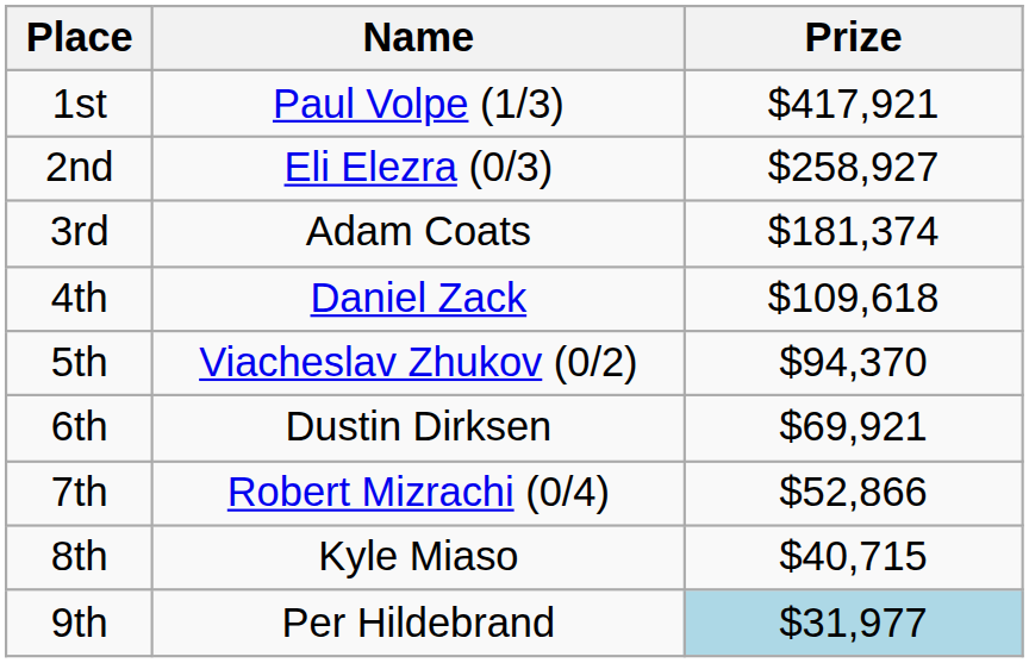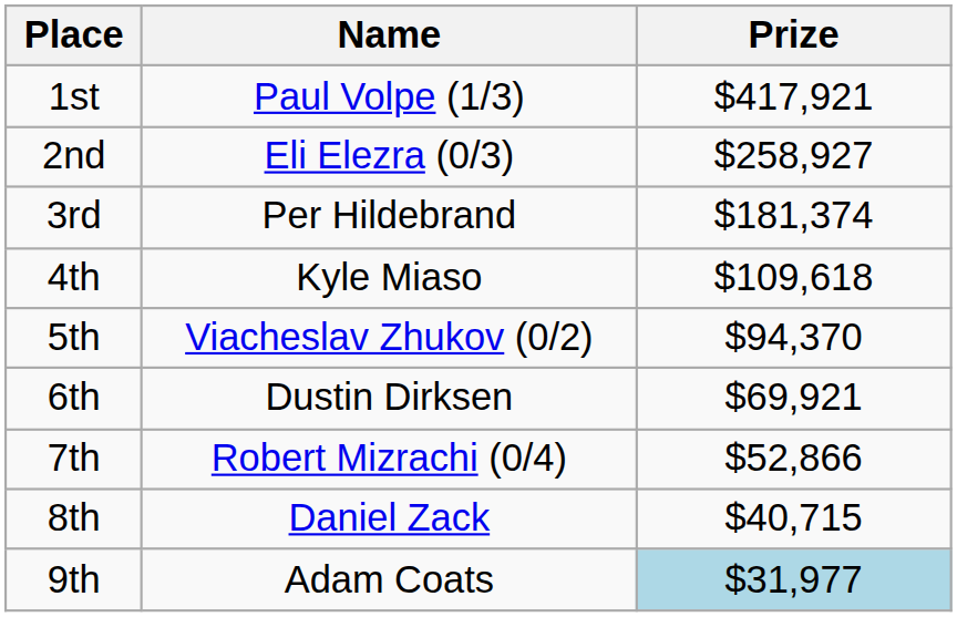 <table class="wikitable">
 <tr>
 <th width="50">Place</th>
 <th width="200">Name</th>
 <th width="125">Prize</th>
 </tr>
 <tr>
 <td align = "center">1st</td>
 <td align = "center"><a href='#'>Paul Volpe</a> (1/3)</td>
 <td align = "center">$417,921</td>
 </tr>
 <tr>
 <td align = "center">2nd</td>
 <td align = "center"><a href='#'>Eli Elezra</a> (0/3)</td>
 <td align = "center">$258,927</td>
 </tr>
 <tr>
 <td align = "center">3rd</td>
-<td align = "center">Adam Coats</td>
+<td align = "center">Per Hildebrand</td>
 <td align = "center">$181,374</td>
 </tr>
 <tr>
 <td align = "center">4th</td>
-<td align = "center"><a href='#'>Daniel Zack</a></td>
+<td align = "center">Kyle Miaso</td>
 <td align = "center">$109,618</td>
 </tr>
 <tr>
 <td align = "center">5th</td>
 <td align = "center"><a href='#'>Viacheslav Zhukov</a> (0/2)</td>
 <td align = "center">$94,370</td>
 </tr>
 <tr>
 <td align = "center">6th</td>
 <td align = "center">Dustin Dirksen</td>
 <td align = "center">$69,921</td>
 </tr>
 <tr>
 <td align = "center">7th</td>
 <td align = "center"><a href='#'>Robert Mizrachi</a> (0/4)</td>
 <td align = "center">$52,866</td>
 </tr>
 <tr>
 <td align = "center">8th</td>
-<td align = "center">Kyle Miaso</td>
+<td align = "center"><a href='#'>Daniel Zack</a></td>
 <td align = "center">$40,715</td>
 </tr>
 <tr>
 <td align = "center">9th</td>
-<td align = "center">Per Hildebrand</td>
+<td align = "center">Adam Coats</td>
 <td align = "center" style="background: lightblue;">$31,977</td>
 </tr>
 </table>
